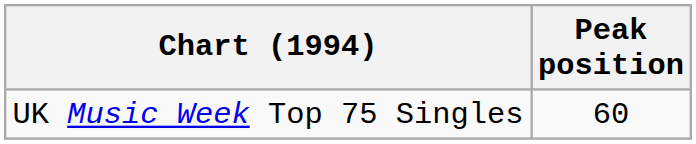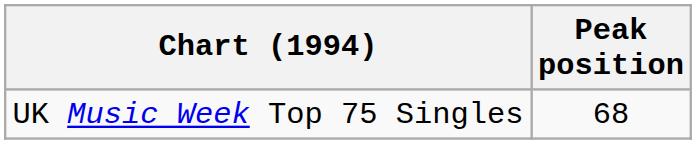 <table class="wikitable">
 <tr>
 <th>Chart (1994)</th>
 <th>Peak<br>position</th>
 </tr>
 <tr>
 <td>UK <em><a href='#'>Music Week</a></em> Top 75 Singles</td>
-<td align="center">60</td>
+<td align="center">68</td>
 </tr>
 </table>
